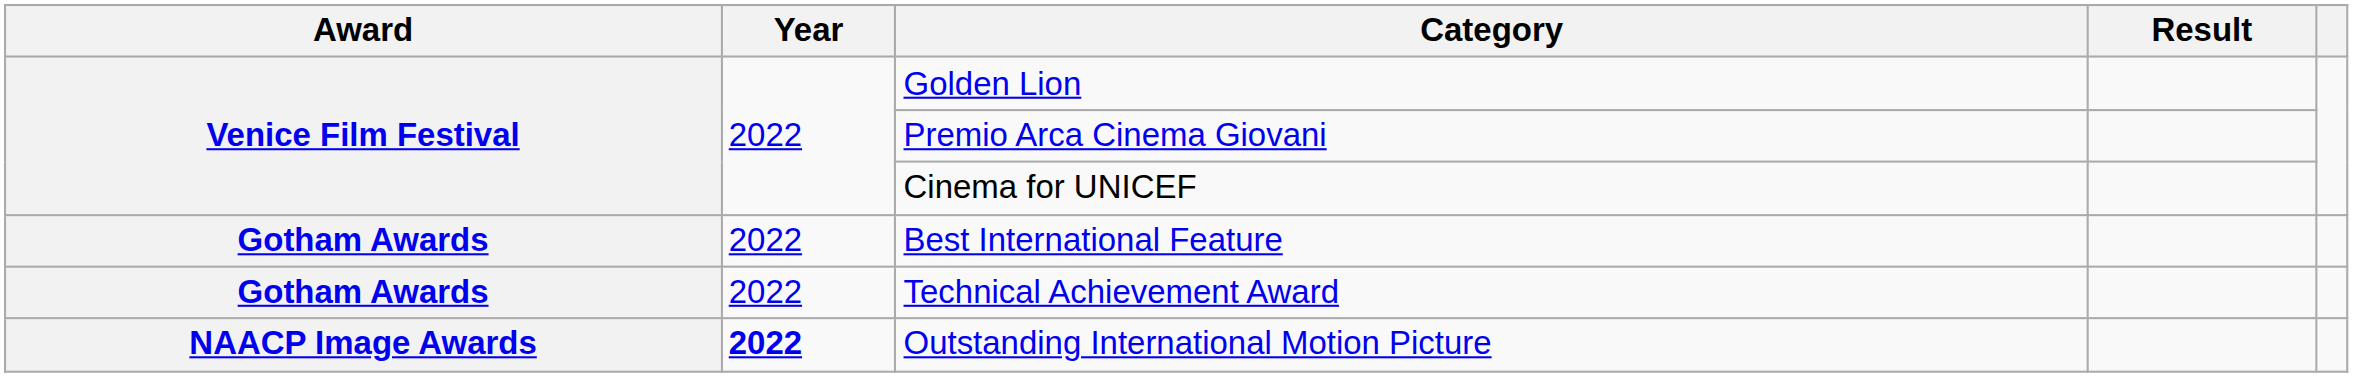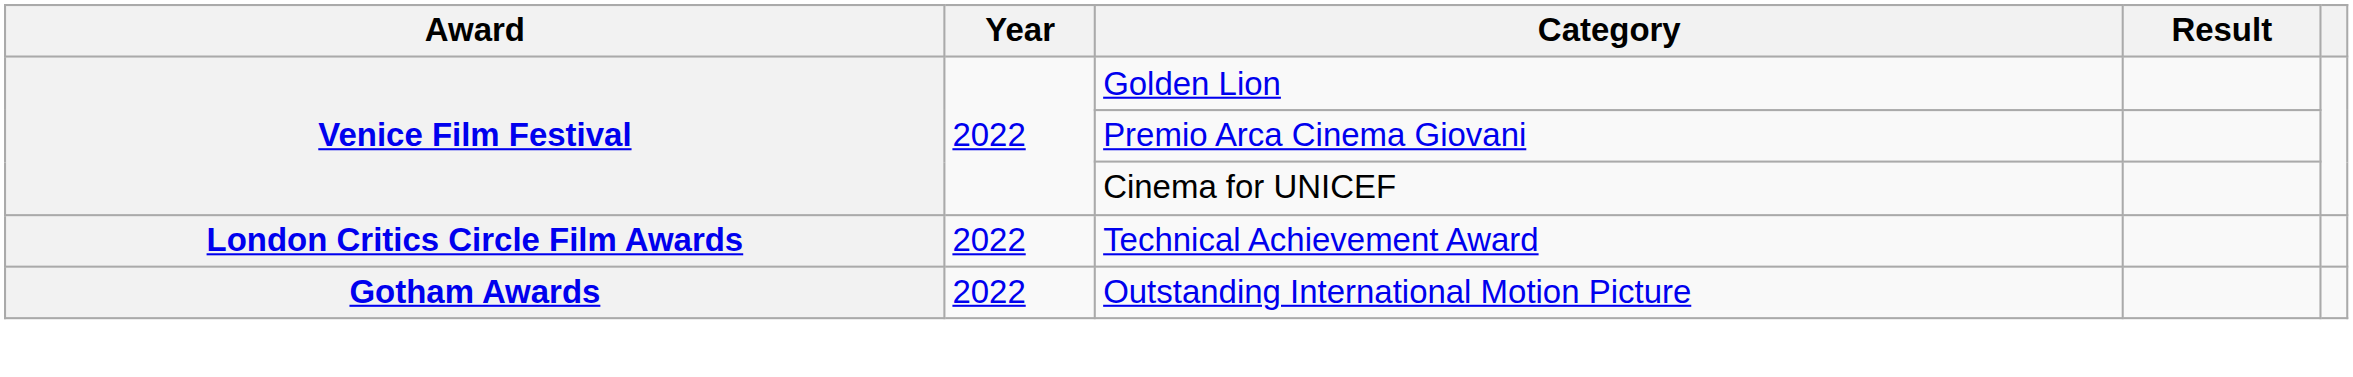 <table class="wikitable sortable plainrowheaders" style="width: 90%;">
 <tr>
 <th scope="col">Award</th>
 <th scope="col">Year</th>
 <th scope="col">Category</th>
 <th scope="col">Result</th>
 <th scope="col" class="unsortable"></th>
 </tr>
 <tr>
 <th rowspan="3" scope="row"><a href='#'>Venice Film Festival</a></th>
 <td rowspan="3"><a href='#'>2022</a></td>
 <td><a href='#'>Golden Lion</a></td>
 <td></td>
 <td rowspan="3"></td>
 </tr>
 <tr>
 <td><a href='#'>Premio Arca Cinema Giovani</a></td>
 <td></td>
 </tr>
 <tr>
 <td>Cinema for UNICEF</td>
 <td></td>
 </tr>
 <tr>
-<th scope="row"><a href='#'>Gotham Awards</a></th>
+<th scope="row"><a href='#'>London Critics Circle Film Awards</a></th>
 <td><a href='#'>2022</a></td>
-<td><a href='#'>Best International Feature</a></td>
+<td><a href='#'>Technical Achievement Award</a></td>
 <td></td>
 <td></td>
 </tr>
 <tr>
 <th scope="row"><a href='#'>Gotham Awards</a></th>
 <td><a href='#'>2022</a></td>
-<td><a href='#'>Technical Achievement Award</a></td>
-<td></td>
-<td></td>
-</tr>
-<tr>
-<th scope="row"><a href='#'>NAACP Image Awards</a></th>
-<td><strong><a href='#'>2022</a></strong></td>
 <td><a href='#'>Outstanding International Motion Picture</a></td>
 <td></td>
 <td></td>
 </tr>
 </table>
